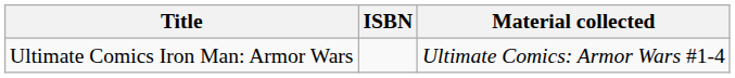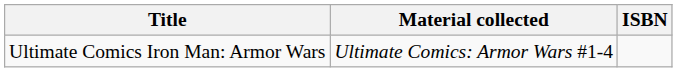 <table class="wikitable">
 <tr>
 <th>Title</th>
+<th>Material collected</th>
 <th>ISBN</th>
-<th>Material collected</th>
 </tr>
 <tr>
 <td>Ultimate Comics Iron Man: Armor Wars</td>
+<td><em>Ultimate Comics: Armor Wars</em> #1-4</td>
 <td></td>
-<td><em>Ultimate Comics: Armor Wars</em> #1-4</td>
 </tr>
 </table>
